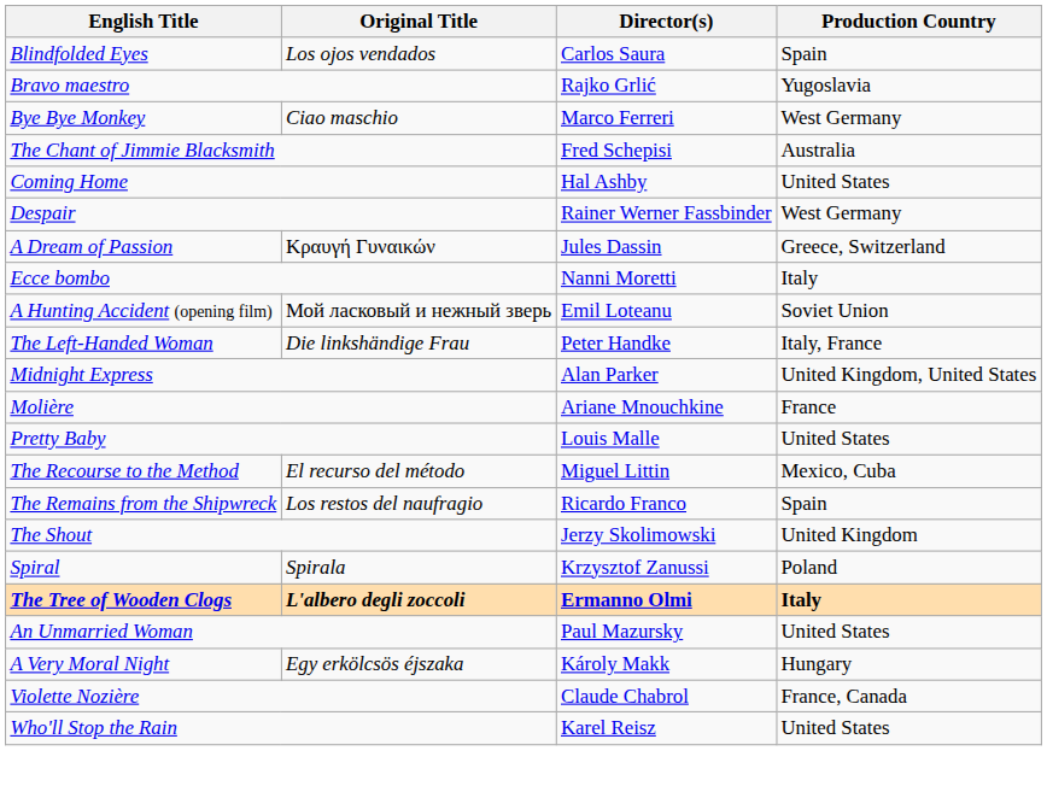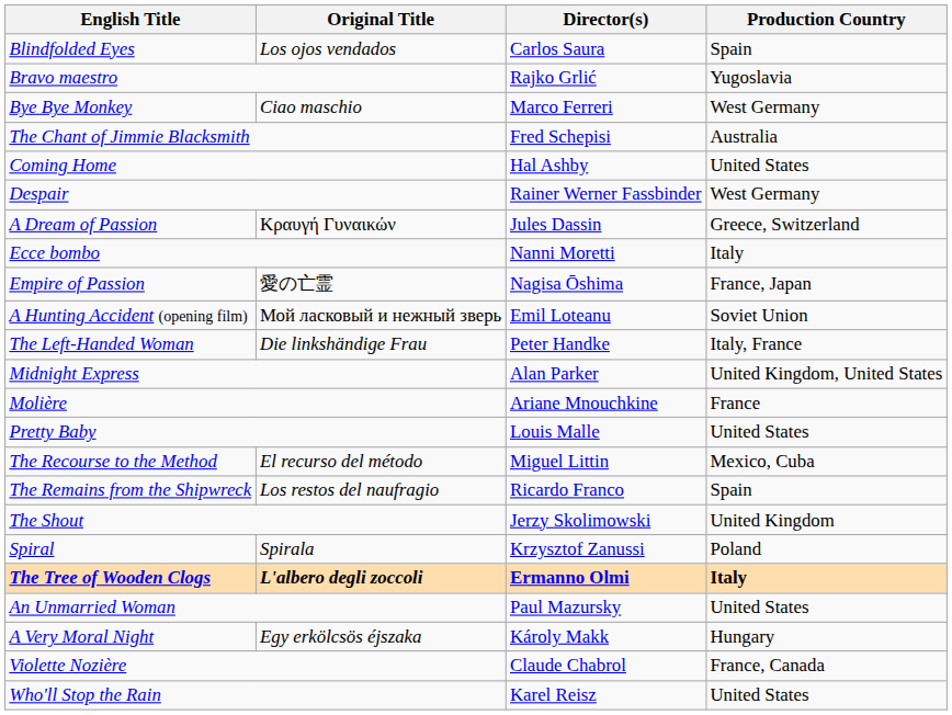 <table class="wikitable">
 <tr>
 <th>English Title</th>
 <th>Original Title</th>
 <th>Director(s)</th>
 <th>Production Country</th>
 </tr>
 <tr>
 <td><em><a href='#'>Blindfolded Eyes</a></em></td>
 <td><em>Los ojos vendados</em></td>
 <td><a href='#'>Carlos Saura</a></td>
 <td>Spain</td>
 </tr>
 <tr>
 <td colspan="2"><em><a href='#'>Bravo maestro</a></em></td>
 <td><a href='#'>Rajko Grlić</a></td>
 <td>Yugoslavia</td>
 </tr>
 <tr>
 <td><em><a href='#'>Bye Bye Monkey</a></em></td>
 <td><em>Ciao maschio</em></td>
 <td><a href='#'>Marco Ferreri</a></td>
 <td>West Germany</td>
 </tr>
 <tr>
 <td colspan="2"><em><a href='#'>The Chant of Jimmie Blacksmith</a></em></td>
 <td><a href='#'>Fred Schepisi</a></td>
 <td>Australia</td>
 </tr>
 <tr>
 <td colspan="2"><em><a href='#'>Coming Home</a></em></td>
 <td><a href='#'>Hal Ashby</a></td>
 <td>United States</td>
 </tr>
 <tr>
 <td colspan="2"><em><a href='#'>Despair</a></em></td>
 <td><a href='#'>Rainer Werner Fassbinder</a></td>
 <td>West Germany</td>
 </tr>
 <tr>
 <td><em><a href='#'>A Dream of Passion</a></em></td>
 <td>Κραυγή Γυναικών</td>
 <td><a href='#'>Jules Dassin</a></td>
 <td>Greece, Switzerland</td>
 </tr>
 <tr>
 <td colspan="2"><em><a href='#'>Ecce bombo</a></em></td>
 <td><a href='#'>Nanni Moretti</a></td>
 <td>Italy</td>
+</tr>
+<tr>
+<td><em><a href='#'>Empire of Passion</a></em></td>
+<td>愛の亡霊</td>
+<td><a href='#'>Nagisa Ōshima</a></td>
+<td>France, Japan</td>
 </tr>
 <tr>
 <td><em><a href='#'>A Hunting Accident</a></em> <small>(opening film)</small></td>
 <td>Мой ласковый и нежный зверь</td>
 <td><a href='#'>Emil Loteanu</a></td>
 <td>Soviet Union</td>
 </tr>
 <tr>
 <td><em><a href='#'>The Left-Handed Woman</a></em></td>
 <td><em>Die linkshändige Frau</em></td>
 <td><a href='#'>Peter Handke</a></td>
 <td>Italy, France</td>
 </tr>
 <tr>
 <td colspan="2"><em><a href='#'>Midnight Express</a></em></td>
 <td><a href='#'>Alan Parker</a></td>
 <td>United Kingdom, United States</td>
 </tr>
 <tr>
 <td colspan="2"><em><a href='#'>Molière</a></em></td>
 <td><a href='#'>Ariane Mnouchkine</a></td>
 <td>France</td>
 </tr>
 <tr>
 <td colspan="2"><em><a href='#'>Pretty Baby</a></em></td>
 <td><a href='#'>Louis Malle</a></td>
 <td>United States</td>
 </tr>
 <tr>
 <td><em><a href='#'>The Recourse to the Method</a></em></td>
 <td><em>El recurso del método</em></td>
 <td><a href='#'>Miguel Littin</a></td>
 <td>Mexico, Cuba</td>
 </tr>
 <tr>
 <td><em><a href='#'>The Remains from the Shipwreck</a></em></td>
 <td><em>Los restos del naufragio</em></td>
 <td><a href='#'>Ricardo Franco</a></td>
 <td>Spain</td>
 </tr>
 <tr>
 <td colspan="2"><em><a href='#'>The Shout</a></em></td>
 <td><a href='#'>Jerzy Skolimowski</a></td>
 <td>United Kingdom</td>
 </tr>
 <tr>
 <td><em><a href='#'>Spiral</a></em></td>
 <td><em>Spirala</em></td>
 <td><a href='#'>Krzysztof Zanussi</a></td>
 <td>Poland</td>
 </tr>
 <tr style="background:#FFDEAD;">
 <td><strong><em><a href='#'>The Tree of Wooden Clogs</a></em></strong></td>
 <td><strong><em>L'albero degli zoccoli</em></strong></td>
 <td><strong><a href='#'>Ermanno Olmi</a></strong></td>
 <td><strong>Italy</strong></td>
 </tr>
 <tr>
 <td colspan="2"><em><a href='#'>An Unmarried Woman</a></em></td>
 <td><a href='#'>Paul Mazursky</a></td>
 <td>United States</td>
 </tr>
 <tr>
 <td><em><a href='#'>A Very Moral Night</a></em></td>
 <td><em>Egy erkölcsös éjszaka</em></td>
 <td><a href='#'>Károly Makk</a></td>
 <td>Hungary</td>
 </tr>
 <tr>
 <td colspan="2"><em><a href='#'>Violette Nozière</a></em></td>
 <td><a href='#'>Claude Chabrol</a></td>
 <td>France, Canada</td>
 </tr>
 <tr>
 <td colspan="2"><em><a href='#'>Who'll Stop the Rain</a></em></td>
 <td><a href='#'>Karel Reisz</a></td>
 <td>United States</td>
 </tr>
 </table>
